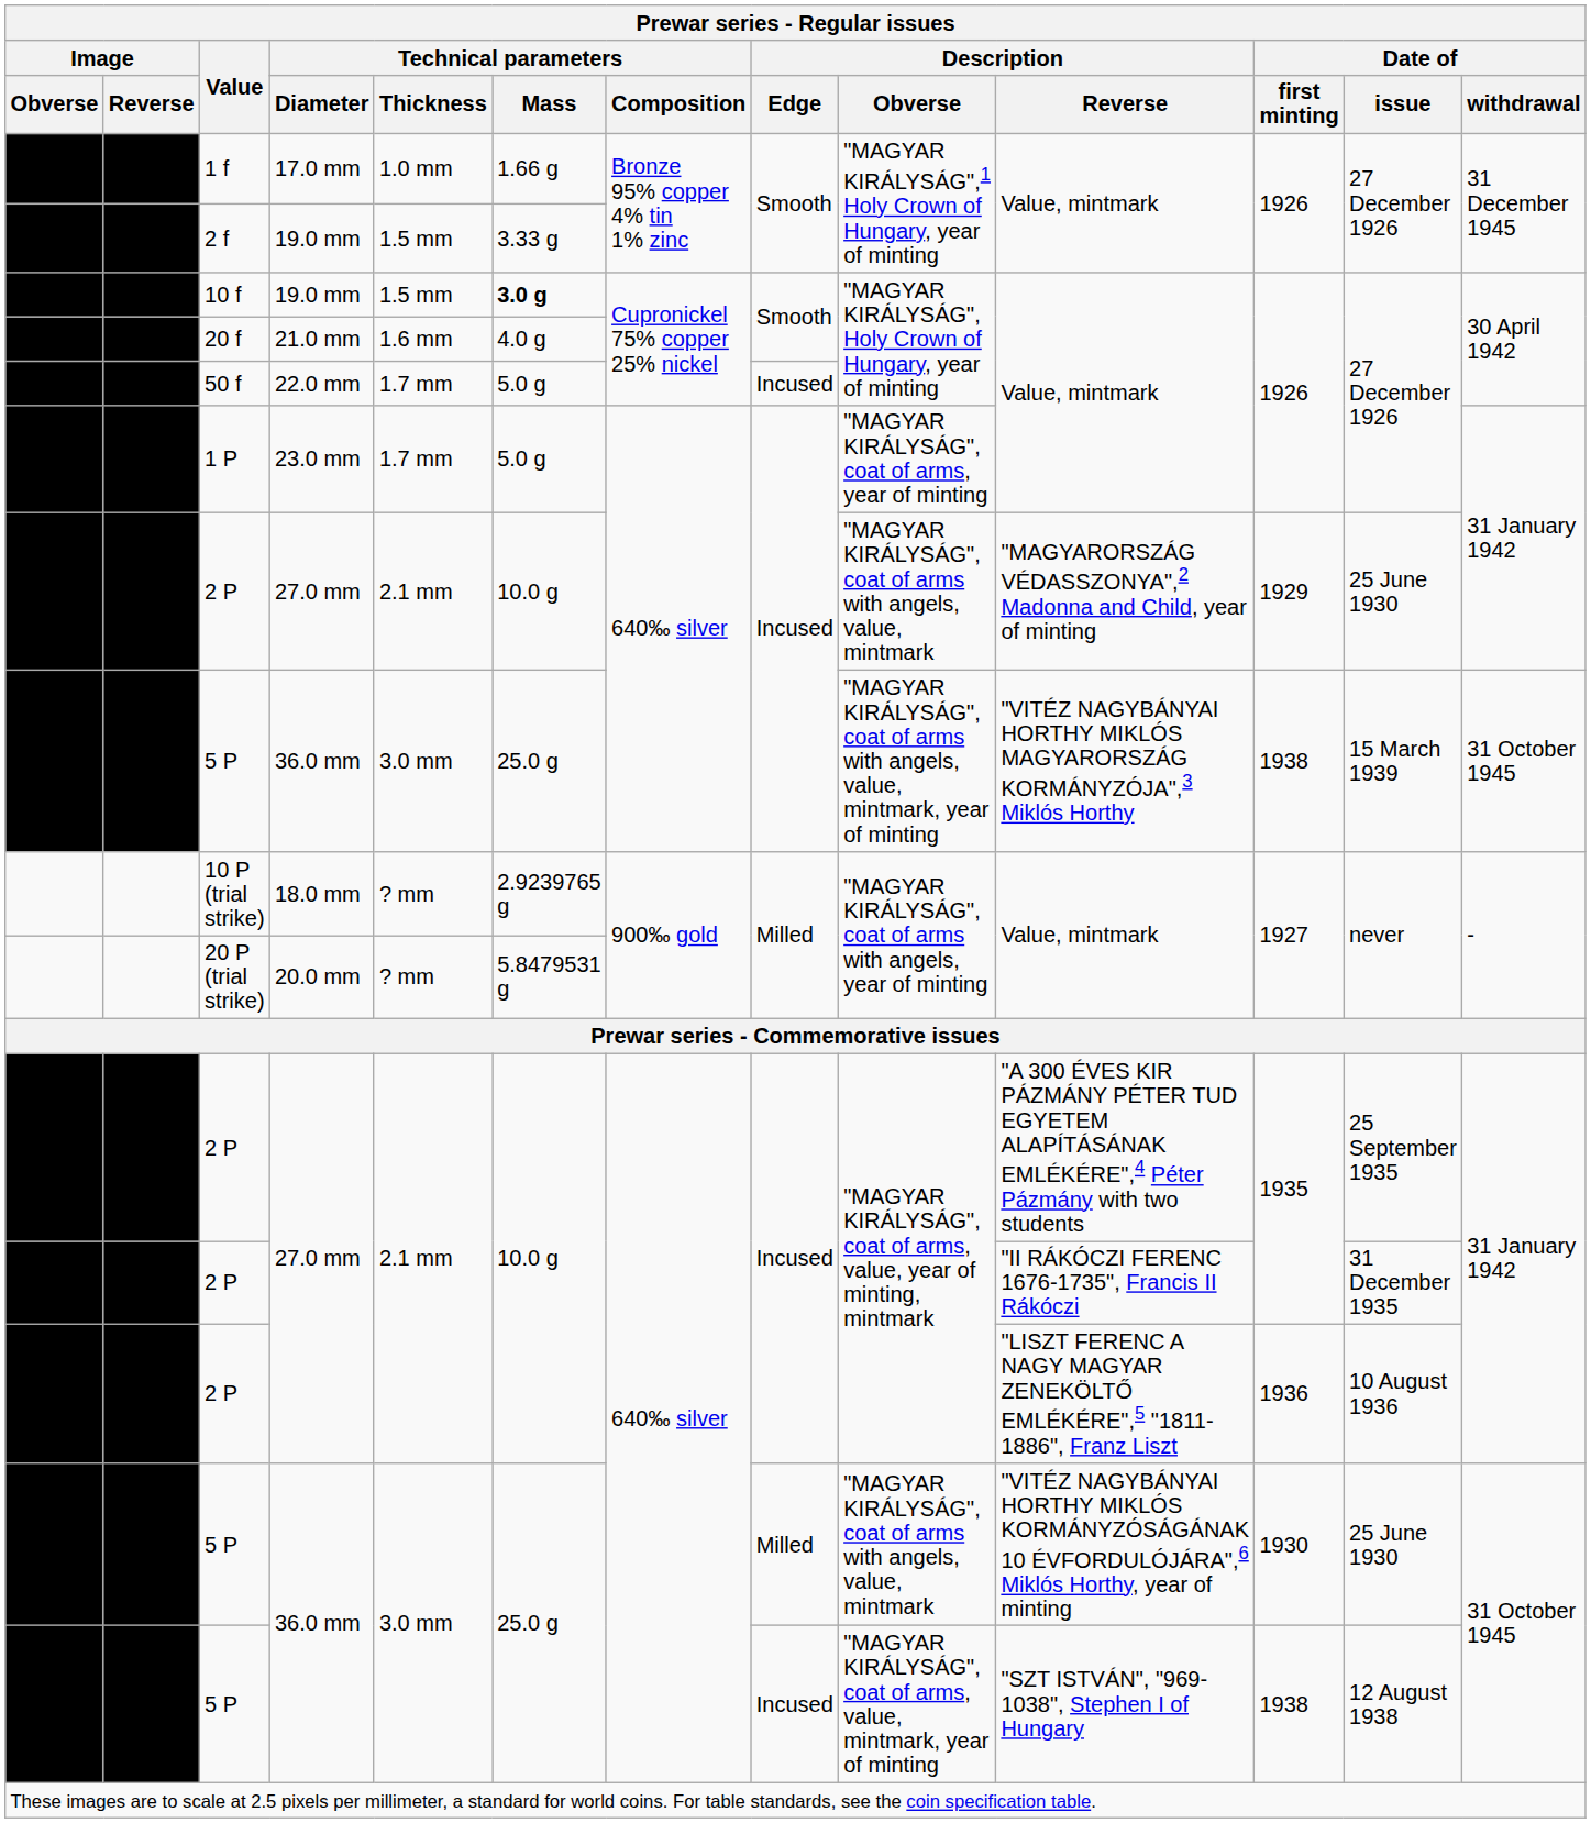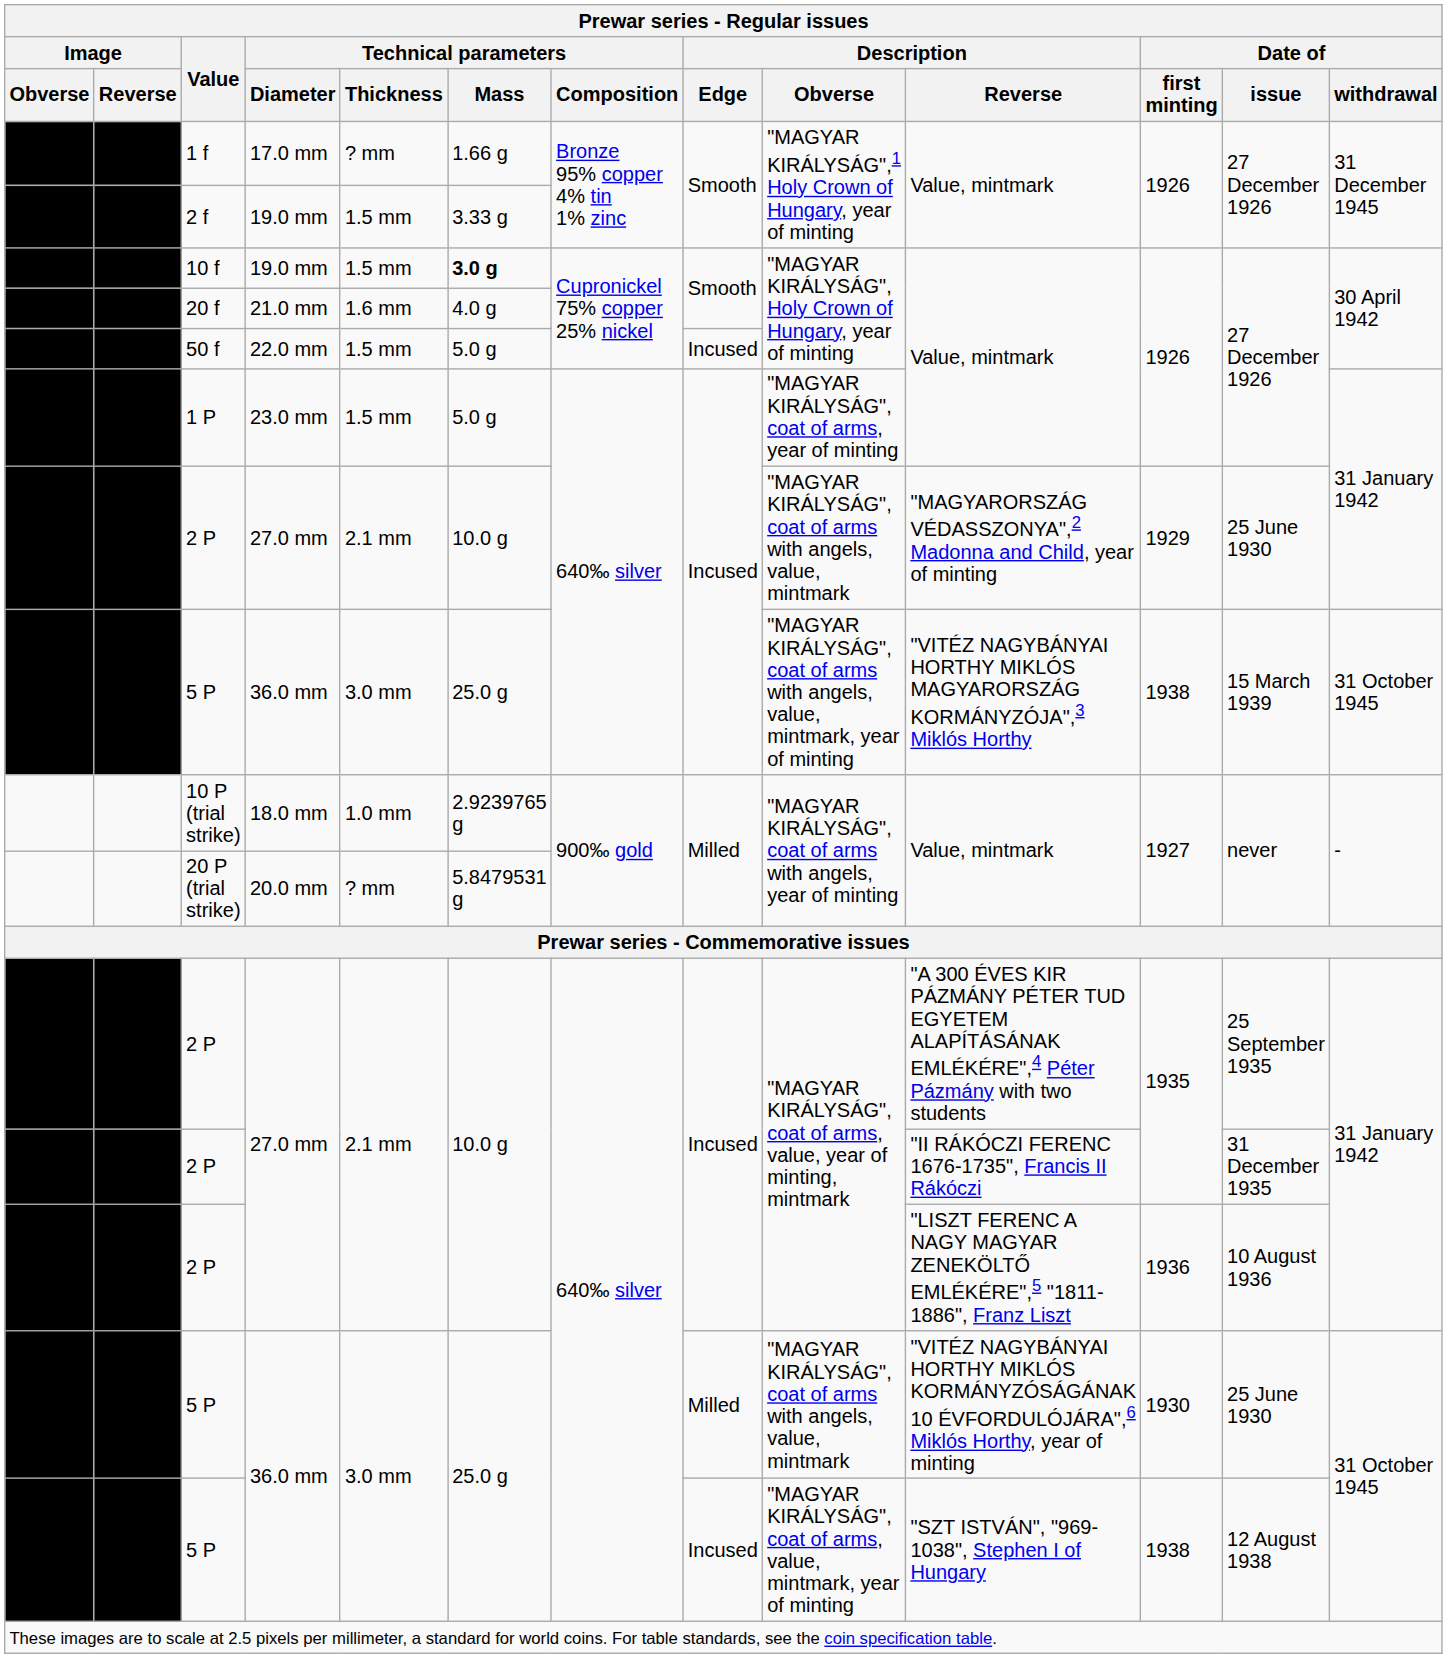 <table class="wikitable" style="font-size: 90%">
 <tr>
 <th colspan="13">Prewar series - Regular issues</th>
 </tr>
 <tr>
 <th colspan="2">Image</th>
 <th rowspan="2">Value</th>
 <th colspan="4">Technical parameters</th>
 <th colspan="3">Description</th>
 <th colspan="3">Date of</th>
 </tr>
 <tr>
 <th>Obverse</th>
 <th>Reverse</th>
 <th>Diameter</th>
 <th>Thickness</th>
 <th>Mass</th>
 <th>Composition</th>
 <th>Edge</th>
 <th>Obverse</th>
 <th>Reverse</th>
 <th>first minting</th>
 <th>issue</th>
 <th>withdrawal</th>
 </tr>
 <tr>
 <td align="center" bgcolor="#000000"></td>
 <td align="center" bgcolor="#000000"></td>
 <td>1 f</td>
 <td>17.0 mm</td>
-<td>1.0 mm</td>
+<td>? mm</td>
 <td>1.66 g</td>
 <td rowspan="2"><a href='#'>Bronze</a><br>95% <a href='#'>copper</a><br>4% <a href='#'>tin</a><br>1% <a href='#'>zinc</a></td>
 <td rowspan="2">Smooth</td>
 <td rowspan="2">"MAGYAR KIRÁLYSÁG",<sup><a href='#'>1</a></sup> <a href='#'>Holy Crown of Hungary</a>, year of minting</td>
 <td rowspan="2">Value, mintmark</td>
 <td rowspan="2">1926</td>
 <td rowspan="2">27 December 1926</td>
 <td rowspan="2">31 December 1945</td>
 </tr>
 <tr>
 <td align="center" bgcolor="#000000"></td>
 <td align="center" bgcolor="#000000"></td>
 <td>2 f</td>
 <td>19.0 mm</td>
 <td>1.5 mm</td>
 <td>3.33 g</td>
 </tr>
 <tr>
 <td align="center" bgcolor="#000000"></td>
 <td align="center" bgcolor="#000000"></td>
 <td>10 f</td>
 <td>19.0 mm</td>
 <td>1.5 mm</td>
 <td><strong>3.0 g</strong></td>
 <td rowspan="3"><a href='#'>Cupronickel</a><br>75% <a href='#'>copper</a><br>25% <a href='#'>nickel</a></td>
 <td rowspan="2">Smooth</td>
 <td rowspan="3">"MAGYAR KIRÁLYSÁG", <a href='#'>Holy Crown of Hungary</a>, year of minting</td>
 <td rowspan="4">Value, mintmark</td>
 <td rowspan="4">1926</td>
 <td rowspan="4">27 December 1926</td>
 <td rowspan="3">30 April 1942</td>
 </tr>
 <tr>
 <td align="center" bgcolor="#000000"></td>
 <td align="center" bgcolor="#000000"></td>
 <td>20 f</td>
 <td>21.0 mm</td>
 <td>1.6 mm</td>
 <td>4.0 g</td>
 </tr>
 <tr>
 <td align="center" bgcolor="#000000"></td>
 <td align="center" bgcolor="#000000"></td>
 <td>50 f</td>
 <td>22.0 mm</td>
-<td>1.7 mm</td>
+<td>1.5 mm</td>
 <td>5.0 g</td>
 <td>Incused</td>
 </tr>
 <tr>
 <td align="center" bgcolor="#000000"></td>
 <td align="center" bgcolor="#000000"></td>
 <td>1 P</td>
 <td>23.0 mm</td>
-<td>1.7 mm</td>
+<td>1.5 mm</td>
 <td>5.0 g</td>
 <td rowspan="3">640‰ <a href='#'>silver</a></td>
 <td rowspan="3">Incused</td>
 <td>"MAGYAR KIRÁLYSÁG", <a href='#'>coat of arms</a>, year of minting</td>
 <td rowspan="2">31 January 1942</td>
 </tr>
 <tr>
 <td align="center" bgcolor="#000000"></td>
 <td align="center" bgcolor="#000000"></td>
 <td>2 P</td>
 <td>27.0 mm</td>
 <td>2.1 mm</td>
 <td>10.0 g</td>
 <td>"MAGYAR KIRÁLYSÁG", <a href='#'>coat of arms</a> with angels, value, mintmark</td>
 <td>"MAGYARORSZÁG VÉDASSZONYA",<sup><a href='#'>2</a></sup> <a href='#'>Madonna and Child</a>, year of minting</td>
 <td>1929</td>
 <td>25 June 1930</td>
 </tr>
 <tr>
 <td align="center" bgcolor="#000000"></td>
 <td align="center" bgcolor="#000000"></td>
 <td>5 P</td>
 <td>36.0 mm</td>
 <td>3.0 mm</td>
 <td>25.0 g</td>
 <td>"MAGYAR KIRÁLYSÁG", <a href='#'>coat of arms</a> with angels, value, mintmark, year of minting</td>
 <td>"VITÉZ NAGYBÁNYAI HORTHY MIKLÓS MAGYARORSZÁG KORMÁNYZÓJA",<sup><a href='#'>3</a></sup> <a href='#'>Miklós Horthy</a></td>
 <td>1938</td>
 <td>15 March 1939</td>
 <td>31 October 1945</td>
 </tr>
 <tr>
 <td></td>
 <td></td>
 <td>10 P (trial strike)</td>
 <td>18.0 mm</td>
-<td>? mm</td>
+<td>1.0 mm</td>
 <td>2.9239765 g</td>
 <td rowspan="2">900‰ <a href='#'>gold</a></td>
 <td rowspan="2">Milled</td>
 <td rowspan="2">"MAGYAR KIRÁLYSÁG", <a href='#'>coat of arms</a> with angels, year of minting</td>
 <td rowspan="2">Value, mintmark</td>
 <td rowspan="2">1927</td>
 <td rowspan="2">never</td>
 <td rowspan="2">-</td>
 </tr>
 <tr>
 <td></td>
 <td></td>
 <td>20 P (trial strike)</td>
 <td>20.0 mm</td>
 <td>? mm</td>
 <td>5.8479531 g</td>
 </tr>
 <tr>
 <th colspan="13">Prewar series - Commemorative issues</th>
 </tr>
 <tr>
 <td align="center" bgcolor="#000000"></td>
 <td align="center" bgcolor="#000000"></td>
 <td>2 P</td>
 <td rowspan="3">27.0 mm</td>
 <td rowspan="3">2.1 mm</td>
 <td rowspan="3">10.0 g</td>
 <td rowspan="5">640‰ <a href='#'>silver</a></td>
 <td rowspan="3">Incused</td>
 <td rowspan="3">"MAGYAR KIRÁLYSÁG", <a href='#'>coat of arms</a>, value, year of minting, mintmark</td>
 <td>"A 300 ÉVES KIR PÁZMÁNY PÉTER TUD EGYETEM ALAPÍTÁSÁNAK EMLÉKÉRE",<sup><a href='#'>4</a></sup> <a href='#'>Péter Pázmány</a> with two students</td>
 <td rowspan="2">1935</td>
 <td>25 September 1935</td>
 <td rowspan="3">31 January 1942</td>
 </tr>
 <tr>
 <td align="center" bgcolor="#000000"></td>
 <td align="center" bgcolor="#000000"></td>
 <td>2 P</td>
 <td>"II RÁKÓCZI FERENC 1676-1735", <a href='#'>Francis II Rákóczi</a></td>
 <td>31 December 1935</td>
 </tr>
 <tr>
 <td align="center" bgcolor="#000000"></td>
 <td align="center" bgcolor="#000000"></td>
 <td>2 P</td>
 <td>"LISZT FERENC A NAGY MAGYAR ZENEKÖLTŐ EMLÉKÉRE",<sup><a href='#'>5</a></sup> "1811-1886", <a href='#'>Franz Liszt</a></td>
 <td>1936</td>
 <td>10 August 1936</td>
 </tr>
 <tr>
 <td align="center" bgcolor="#000000"></td>
 <td align="center" bgcolor="#000000"></td>
 <td>5 P</td>
 <td rowspan="2">36.0 mm</td>
 <td rowspan="2">3.0 mm</td>
 <td rowspan="2">25.0 g</td>
 <td>Milled</td>
 <td>"MAGYAR KIRÁLYSÁG", <a href='#'>coat of arms</a> with angels, value, mintmark</td>
 <td>"VITÉZ NAGYBÁNYAI HORTHY MIKLÓS KORMÁNYZÓSÁGÁNAK 10 ÉVFORDULÓJÁRA",<sup><a href='#'>6</a></sup> <a href='#'>Miklós Horthy</a>, year of minting</td>
 <td>1930</td>
 <td>25 June 1930</td>
 <td rowspan="2">31 October 1945</td>
 </tr>
 <tr>
 <td align="center" bgcolor="#000000"></td>
 <td align="center" bgcolor="#000000"></td>
 <td>5 P</td>
 <td>Incused</td>
 <td>"MAGYAR KIRÁLYSÁG", <a href='#'>coat of arms</a>, value, mintmark, year of minting</td>
 <td>"SZT ISTVÁN", "969-1038", <a href='#'>Stephen I of Hungary</a></td>
 <td>1938</td>
 <td>12 August 1938</td>
 </tr>
 <tr>
 <td colspan="13"><small>These images are to scale at 2.5 pixels per millimeter, a standard for world coins. For table standards, see the <a href='#'>coin specification table</a>.</small></td>
 </tr>
 </table>
